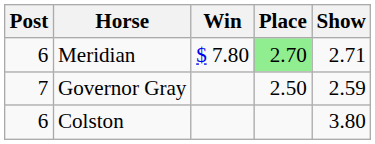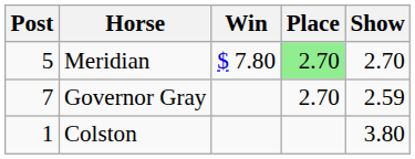 <table class="wikitable" border="1">
 <tr>
 <th>Post</th>
 <th>Horse</th>
 <th>Win</th>
 <th>Place</th>
 <th>Show</th>
 </tr>
 <tr>
-<td align="right">6</td>
+<td align="right">5</td>
 <td>Meridian</td>
 <td align="right"><a href='#'>$</a> 7.80</td>
 <td align="right" style="background: lightgreen;">2.70</td>
-<td align="right">2.71</td>
+<td align="right">2.70</td>
 </tr>
 <tr>
 <td align="right">7</td>
 <td>Governor Gray</td>
 <td></td>
-<td align="right">2.50</td>
+<td align="right">2.70</td>
 <td align="right">2.59</td>
 </tr>
 <tr>
-<td align="right">6</td>
+<td align="right">1</td>
 <td>Colston</td>
 <td></td>
 <td></td>
 <td align="right">3.80</td>
 </tr>
 </table>
